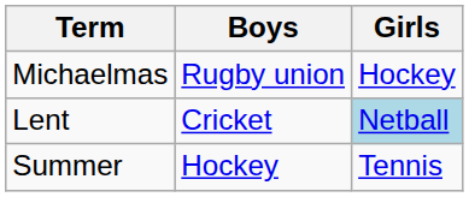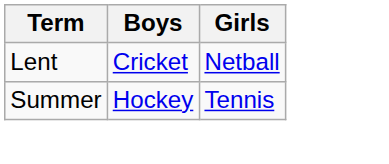 <table class="wikitable">
 <tr>
 <th>Term</th>
 <th>Boys</th>
 <th>Girls</th>
 </tr>
 <tr>
-<td>Michaelmas</td>
-<td><a href='#'>Rugby union</a></td>
-<td><a href='#'>Hockey</a></td>
-</tr>
-<tr>
 <td>Lent</td>
 <td><a href='#'>Cricket</a></td>
-<td style="background: lightblue;"><a href='#'>Netball</a></td>
+<td><a href='#'>Netball</a></td>
 </tr>
 <tr>
 <td>Summer</td>
 <td><a href='#'>Hockey</a></td>
 <td><a href='#'>Tennis</a></td>
 </tr>
 </table>
